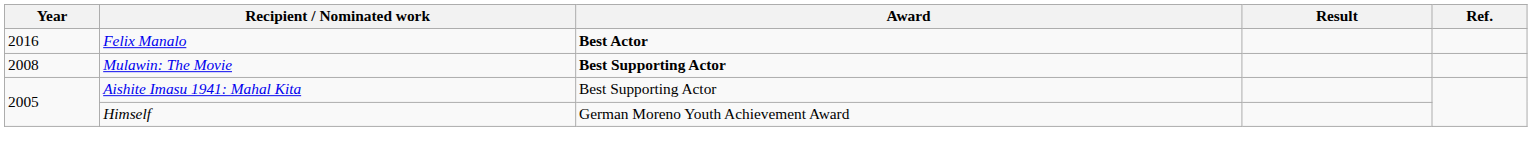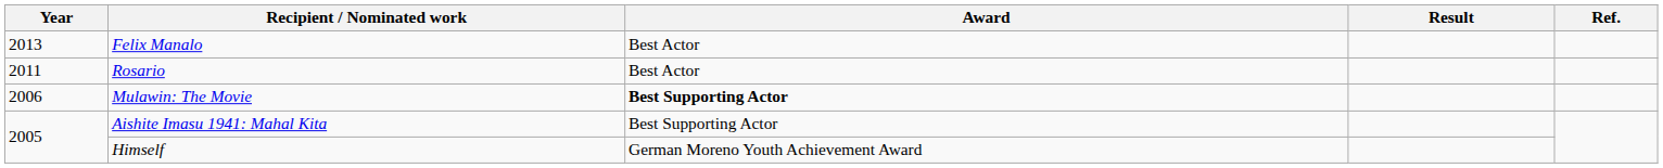 <table class="wikitable" style="width:80%">
 <tr>
 <th scope="col" width="5%" style="white-space: nowrap;">Year</th>
 <th scope="col" width="25%" style="white-space: nowrap;">Recipient / Nominated work</th>
 <th scope="col" width="35%" style="white-space: nowrap;">Award</th>
 <th scope="col" width="10%" style="white-space: nowrap;">Result</th>
 <th scope="col" width="5%" style="white-space: nowrap;">Ref.</th>
 </tr>
 <tr>
-<td>2016</td>
+<td>2013</td>
 <td><em><a href='#'>Felix Manalo</a></em></td>
-<td><strong>Best Actor</strong></td>
+<td>Best Actor</td>
 <td></td>
 <td style="text-align:center;"></td>
 </tr>
 <tr>
-<td>2008</td>
+<td>2011</td>
+<td><em><a href='#'>Rosario</a></em></td>
+<td>Best Actor</td>
+<td></td>
+<td style="text-align:center;"></td>
+</tr>
+<tr>
+<td>2006</td>
 <td><em><a href='#'>Mulawin: The Movie</a></em></td>
 <td><strong>Best Supporting Actor</strong></td>
 <td></td>
 <td style="text-align:center;"></td>
 </tr>
 <tr>
 <td rowspan="2">2005</td>
 <td><em><a href='#'>Aishite Imasu 1941: Mahal Kita</a></em></td>
 <td>Best Supporting Actor</td>
 <td></td>
 <td rowspan="2" style="text-align:center;"></td>
 </tr>
 <tr>
 <td><em>Himself</em></td>
 <td>German Moreno Youth Achievement Award</td>
 <td></td>
 </tr>
 </table>
